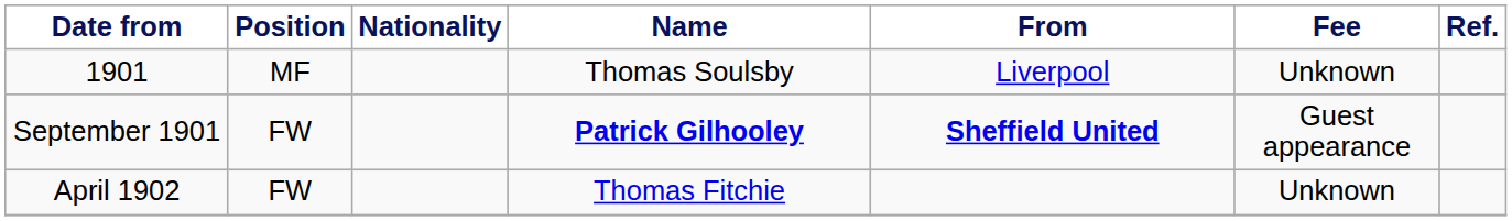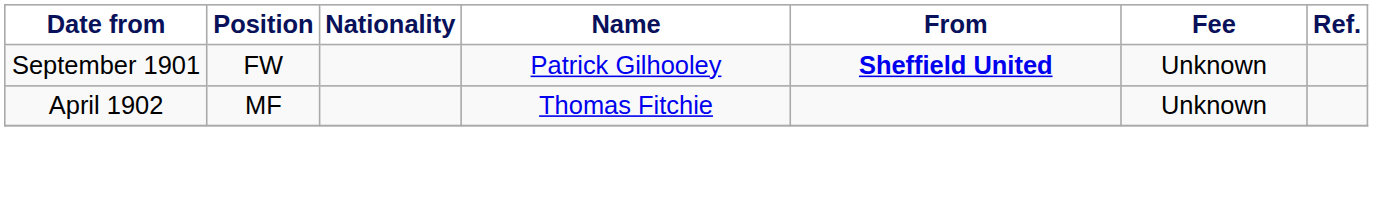 <table class="wikitable" style="text-align:center">
 <tr>
 <th style="background:#FFFFFF; color:#081159; width:120px;">Date from</th>
 <th style="background:#FFFFFF; color:#081159; width:50px;">Position</th>
 <th style="background:#FFFFFF; color:#081159; width:50px;">Nationality</th>
 <th style="background:#FFFFFF; color:#081159; width:200px;">Name</th>
 <th style="background:#FFFFFF; color:#081159; width:200px;">From</th>
 <th style="background:#FFFFFF; color:#081159; width:110px;">Fee</th>
 <th style="background:#FFFFFF; color:#081159; width:30px;">Ref.</th>
 </tr>
 <tr>
-<td>1901</td>
-<td>MF</td>
+<td>September 1901</td>
+<td>FW</td>
 <td></td>
-<td>Thomas Soulsby</td>
-<td><a href='#'>Liverpool</a></td>
+<td><a href='#'>Patrick Gilhooley</a></td>
+<td><strong><a href='#'>Sheffield United</a></strong></td>
 <td>Unknown</td>
 <td></td>
 </tr>
 <tr>
-<td>September 1901</td>
-<td>FW</td>
-<td></td>
-<td><strong><a href='#'>Patrick Gilhooley</a></strong></td>
-<td><strong><a href='#'>Sheffield United</a></strong></td>
-<td>Guest appearance</td>
-<td></td>
-</tr>
-<tr>
 <td>April 1902</td>
-<td>FW</td>
+<td>MF</td>
 <td></td>
 <td><a href='#'>Thomas Fitchie</a></td>
 <td></td>
 <td>Unknown</td>
 <td></td>
 </tr>
 <tr>
 </tr>
 </table>
